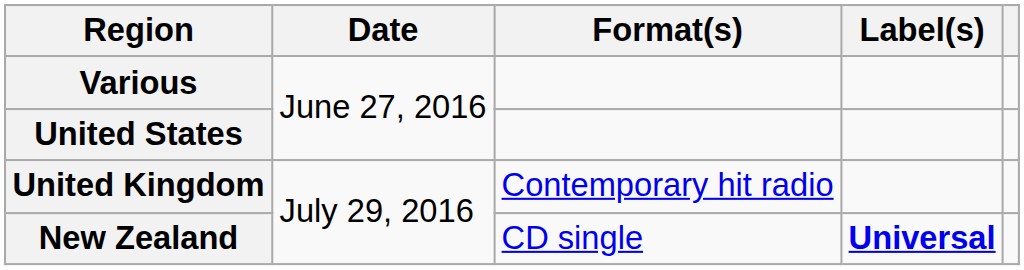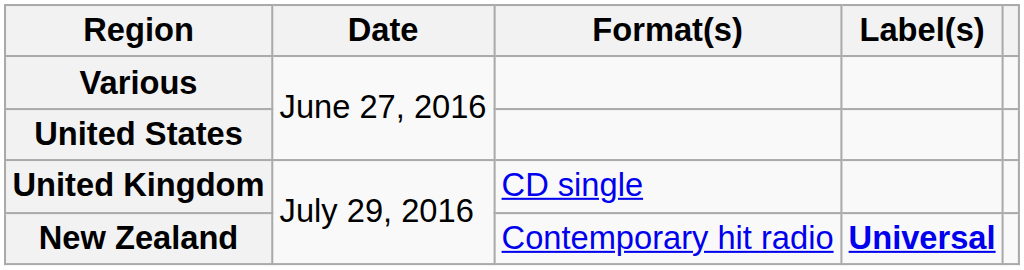 <table class="wikitable plainrowheaders">
 <tr>
 <th scope="col">Region</th>
 <th scope="col">Date</th>
 <th scope="col">Format(s)</th>
 <th scope="col">Label(s)</th>
 <th scope="col"></th>
 </tr>
 <tr>
 <th scope="row">Various</th>
 <td rowspan="2">June 27, 2016</td>
 <td></td>
 <td></td>
 <td align="center"></td>
 </tr>
 <tr>
 <th scope="row">United States</th>
 <td></td>
 <td></td>
 <td align="center"></td>
 </tr>
 <tr>
 <th scope="row">United Kingdom</th>
 <td rowspan="2">July 29, 2016</td>
-<td><a href='#'>Contemporary hit radio</a></td>
+<td><a href='#'>CD single</a></td>
 <td></td>
 <td align="center"></td>
 </tr>
 <tr>
 <th scope="row">New Zealand</th>
-<td><a href='#'>CD single</a></td>
+<td><a href='#'>Contemporary hit radio</a></td>
 <td><strong><a href='#'>Universal</a></strong></td>
 <td align="center"></td>
 </tr>
 </table>
